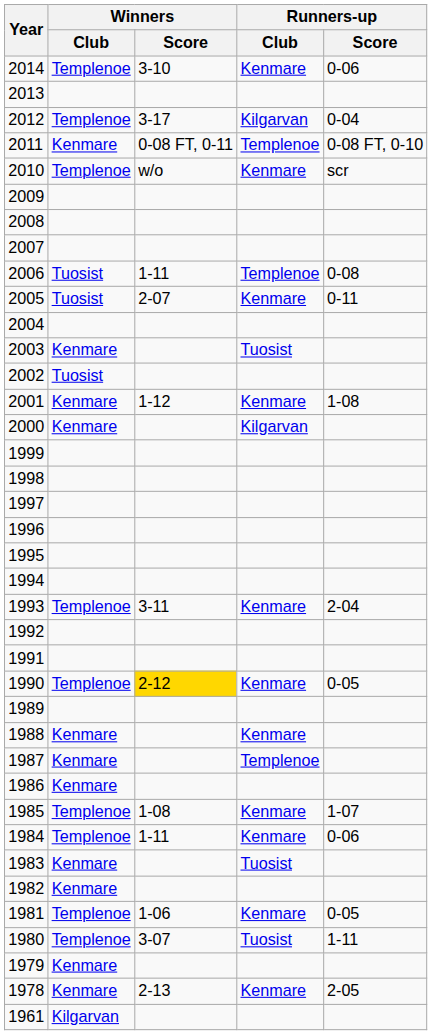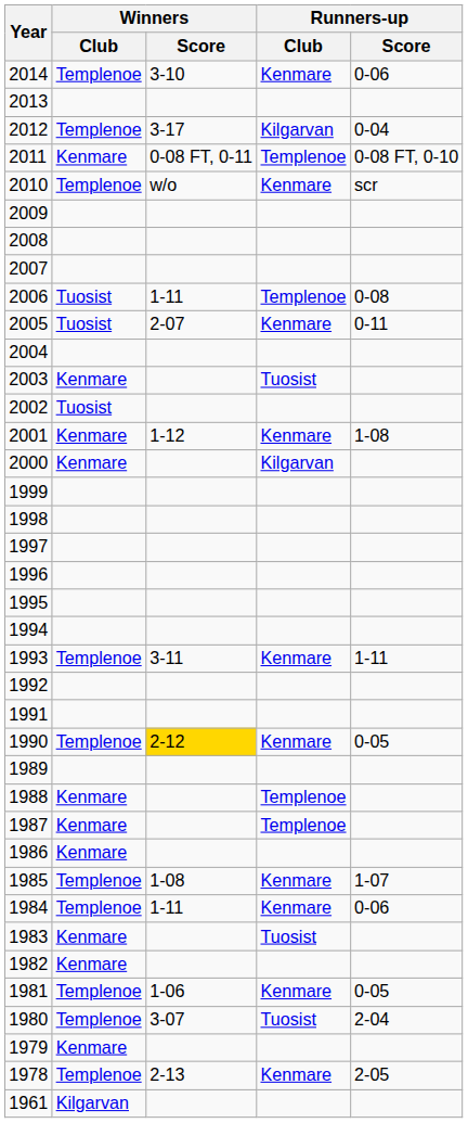 <table class="wikitable">
 <tr>
 <th rowspan="2">Year</th>
 <th colspan="2">Winners</th>
 <th colspan="2">Runners-up</th>
 </tr>
 <tr>
 <th>Club</th>
 <th>Score</th>
 <th>Club</th>
 <th>Score</th>
 </tr>
 <tr>
 <td>2014</td>
 <td><a href='#'>Templenoe</a></td>
 <td>3-10</td>
 <td><a href='#'>Kenmare</a></td>
 <td>0-06</td>
 </tr>
 <tr>
 <td>2013</td>
 <td></td>
 <td></td>
 <td></td>
 <td></td>
 </tr>
 <tr>
 <td>2012</td>
 <td><a href='#'>Templenoe</a></td>
 <td>3-17</td>
 <td><a href='#'>Kilgarvan</a></td>
 <td>0-04</td>
 </tr>
 <tr>
 <td>2011</td>
 <td><a href='#'>Kenmare</a></td>
 <td>0-08 FT, 0-11</td>
 <td><a href='#'>Templenoe</a></td>
 <td>0-08 FT, 0-10</td>
 </tr>
 <tr>
 <td>2010</td>
 <td><a href='#'>Templenoe</a></td>
 <td>w/o</td>
 <td><a href='#'>Kenmare</a></td>
 <td>scr</td>
 </tr>
 <tr>
 <td>2009</td>
 <td></td>
 <td></td>
 <td></td>
 <td></td>
 </tr>
 <tr>
 <td>2008</td>
 <td></td>
 <td></td>
 <td></td>
 <td></td>
 </tr>
 <tr>
 <td>2007</td>
 <td></td>
 <td></td>
 <td></td>
 <td></td>
 </tr>
 <tr>
 <td>2006</td>
 <td><a href='#'>Tuosist</a></td>
 <td>1-11</td>
 <td><a href='#'>Templenoe</a></td>
 <td>0-08</td>
 </tr>
 <tr>
 <td>2005</td>
 <td><a href='#'>Tuosist</a></td>
 <td>2-07</td>
 <td><a href='#'>Kenmare</a></td>
 <td>0-11</td>
 </tr>
 <tr>
 <td>2004</td>
 <td></td>
 <td></td>
 <td></td>
 <td></td>
 </tr>
 <tr>
 <td>2003</td>
 <td><a href='#'>Kenmare</a></td>
 <td></td>
 <td><a href='#'>Tuosist</a></td>
 <td></td>
 </tr>
 <tr>
 <td>2002</td>
 <td><a href='#'>Tuosist</a></td>
 <td></td>
 <td></td>
 <td></td>
 </tr>
 <tr>
 <td>2001</td>
 <td><a href='#'>Kenmare</a></td>
 <td>1-12</td>
 <td><a href='#'>Kenmare</a></td>
 <td>1-08</td>
 </tr>
 <tr>
 <td>2000</td>
 <td><a href='#'>Kenmare</a></td>
 <td></td>
 <td><a href='#'>Kilgarvan</a></td>
 <td></td>
 </tr>
 <tr>
 <td>1999</td>
 <td></td>
 <td></td>
 <td></td>
 <td></td>
 </tr>
 <tr>
 <td>1998</td>
 <td></td>
 <td></td>
 <td></td>
 <td></td>
 </tr>
 <tr>
 <td>1997</td>
 <td></td>
 <td></td>
 <td></td>
 <td></td>
 </tr>
 <tr>
 <td>1996</td>
 <td></td>
 <td></td>
 <td></td>
 <td></td>
 </tr>
 <tr>
 <td>1995</td>
 <td></td>
 <td></td>
 <td></td>
 <td></td>
 </tr>
 <tr>
 <td>1994</td>
 <td></td>
 <td></td>
 <td></td>
 <td></td>
 </tr>
 <tr>
 <td>1993</td>
 <td><a href='#'>Templenoe</a></td>
 <td>3-11</td>
 <td><a href='#'>Kenmare</a></td>
-<td>2-04</td>
+<td>1-11</td>
 </tr>
 <tr>
 <td>1992</td>
 <td></td>
 <td></td>
 <td></td>
 <td></td>
 </tr>
 <tr>
 <td>1991</td>
 <td></td>
 <td></td>
 <td></td>
 <td></td>
 </tr>
 <tr>
 <td>1990</td>
 <td><a href='#'>Templenoe</a></td>
 <td style="background: gold;">2-12</td>
 <td><a href='#'>Kenmare</a></td>
 <td>0-05</td>
 </tr>
 <tr>
 <td>1989</td>
 <td></td>
 <td></td>
 <td></td>
 <td></td>
 </tr>
 <tr>
 <td>1988</td>
 <td><a href='#'>Kenmare</a></td>
 <td></td>
-<td><a href='#'>Kenmare</a></td>
+<td><a href='#'>Templenoe</a></td>
 <td></td>
 </tr>
 <tr>
 <td>1987</td>
 <td><a href='#'>Kenmare</a></td>
 <td></td>
 <td><a href='#'>Templenoe</a></td>
 <td></td>
 </tr>
 <tr>
 <td>1986</td>
 <td><a href='#'>Kenmare</a></td>
 <td></td>
 <td></td>
 <td></td>
 </tr>
 <tr>
 <td>1985</td>
 <td><a href='#'>Templenoe</a></td>
 <td>1-08</td>
 <td><a href='#'>Kenmare</a></td>
 <td>1-07</td>
 </tr>
 <tr>
 <td>1984</td>
 <td><a href='#'>Templenoe</a></td>
 <td>1-11</td>
 <td><a href='#'>Kenmare</a></td>
 <td>0-06</td>
 </tr>
 <tr>
 <td>1983</td>
 <td><a href='#'>Kenmare</a></td>
 <td></td>
 <td><a href='#'>Tuosist</a></td>
 <td></td>
 </tr>
 <tr>
 <td>1982</td>
 <td><a href='#'>Kenmare</a></td>
 <td></td>
 <td></td>
 <td></td>
 </tr>
 <tr>
 <td>1981</td>
 <td><a href='#'>Templenoe</a></td>
 <td>1-06</td>
 <td><a href='#'>Kenmare</a></td>
 <td>0-05</td>
 </tr>
 <tr>
 <td>1980</td>
 <td><a href='#'>Templenoe</a></td>
 <td>3-07</td>
 <td><a href='#'>Tuosist</a></td>
-<td>1-11</td>
+<td>2-04</td>
 </tr>
 <tr>
 <td>1979</td>
 <td><a href='#'>Kenmare</a></td>
 <td></td>
 <td></td>
 <td></td>
 </tr>
 <tr>
 <td>1978</td>
-<td><a href='#'>Kenmare</a></td>
+<td><a href='#'>Templenoe</a></td>
 <td>2-13</td>
 <td><a href='#'>Kenmare</a></td>
 <td>2-05</td>
 </tr>
 <tr>
 <td>1961</td>
 <td><a href='#'>Kilgarvan</a></td>
 <td></td>
 <td></td>
 <td></td>
 </tr>
 </table>
